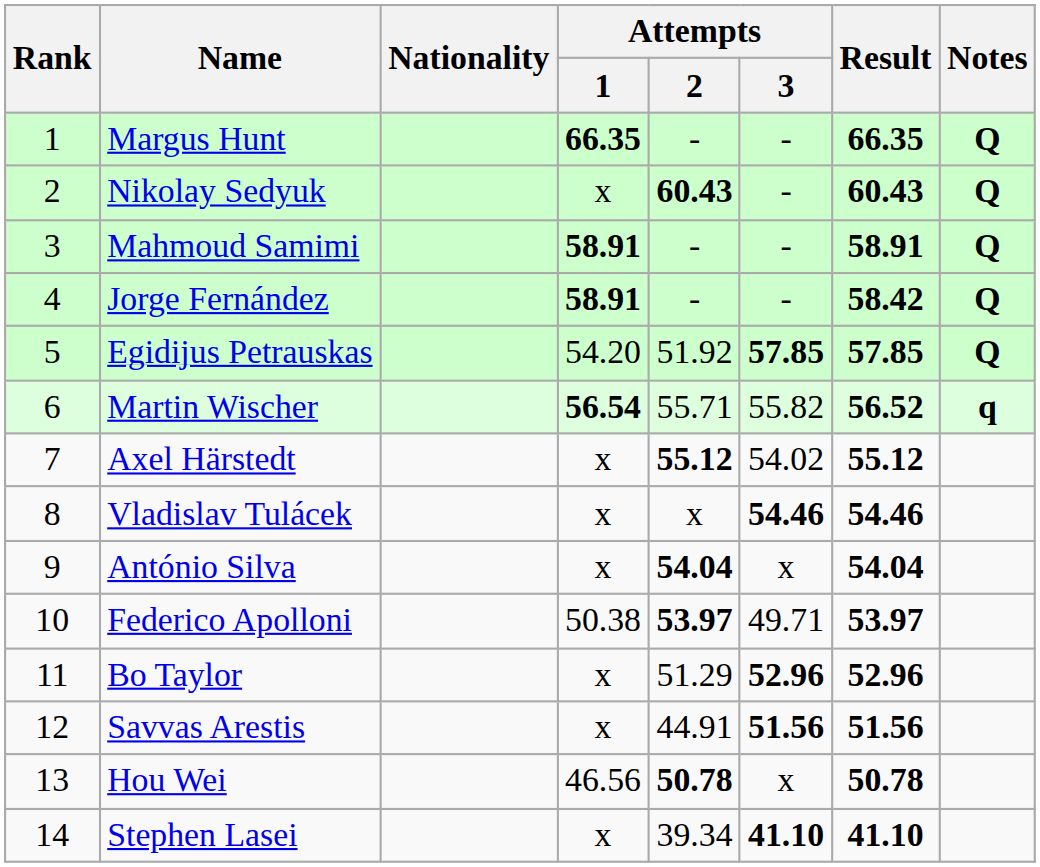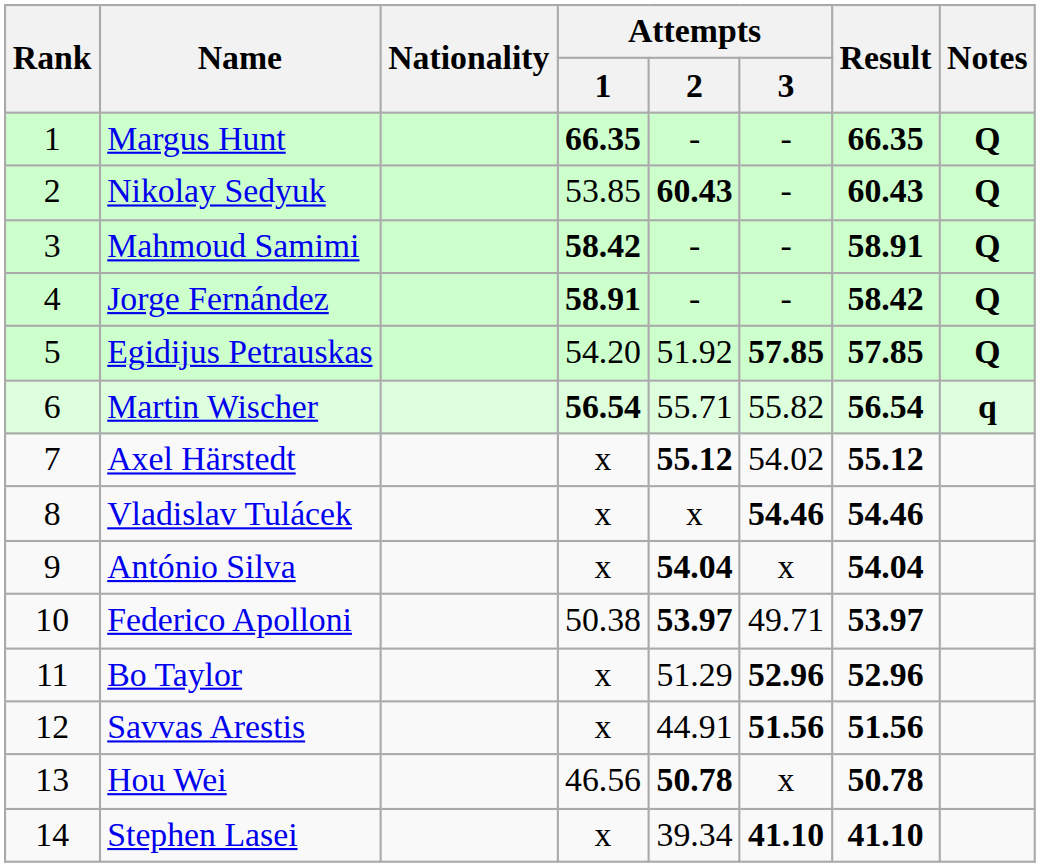 <table class="wikitable sortable" style="text-align:center">
 <tr>
 <th rowspan=2>Rank</th>
 <th rowspan=2>Name</th>
 <th rowspan=2>Nationality</th>
 <th colspan=3>Attempts</th>
 <th rowspan=2>Result</th>
 <th rowspan=2>Notes</th>
 </tr>
 <tr>
 <th>1</th>
 <th>2</th>
 <th>3</th>
 </tr>
 <tr bgcolor=ccffcc>
 <td>1</td>
 <td align=left><a href='#'>Margus Hunt</a></td>
 <td align=left></td>
 <td><strong>66.35</strong></td>
 <td>-</td>
 <td>-</td>
 <td><strong>66.35</strong></td>
 <td><strong>Q</strong></td>
 </tr>
 <tr bgcolor=ccffcc>
 <td>2</td>
 <td align=left><a href='#'>Nikolay Sedyuk</a></td>
 <td align=left></td>
-<td>x</td>
+<td>53.85</td>
 <td><strong>60.43</strong></td>
 <td>-</td>
 <td><strong>60.43</strong></td>
 <td><strong>Q</strong></td>
 </tr>
 <tr bgcolor=ccffcc>
 <td>3</td>
 <td align=left><a href='#'>Mahmoud Samimi</a></td>
 <td align=left></td>
-<td><strong>58.91</strong></td>
+<td><strong>58.42</strong></td>
 <td>-</td>
 <td>-</td>
 <td><strong>58.91</strong></td>
 <td><strong>Q</strong></td>
 </tr>
 <tr bgcolor=ccffcc>
 <td>4</td>
 <td align=left><a href='#'>Jorge Fernández</a></td>
 <td align=left></td>
 <td><strong>58.91</strong></td>
 <td>-</td>
 <td>-</td>
 <td><strong>58.42</strong></td>
 <td><strong>Q</strong></td>
 </tr>
 <tr bgcolor=ccffcc>
 <td>5</td>
 <td align=left><a href='#'>Egidijus Petrauskas</a></td>
 <td align=left></td>
 <td>54.20</td>
 <td>51.92</td>
 <td><strong>57.85</strong></td>
 <td><strong>57.85</strong></td>
 <td><strong>Q</strong></td>
 </tr>
 <tr bgcolor=ddffdd>
 <td>6</td>
 <td align=left><a href='#'>Martin Wischer</a></td>
 <td align=left></td>
 <td><strong>56.54</strong></td>
 <td>55.71</td>
 <td>55.82</td>
-<td><strong>56.52</strong></td>
+<td><strong>56.54</strong></td>
 <td><strong>q</strong></td>
 </tr>
 <tr>
 <td>7</td>
 <td align=left><a href='#'>Axel Härstedt</a></td>
 <td align=left></td>
 <td>x</td>
 <td><strong>55.12</strong></td>
 <td>54.02</td>
 <td><strong>55.12</strong></td>
 <td></td>
 </tr>
 <tr>
 <td>8</td>
 <td align=left><a href='#'>Vladislav Tulácek</a></td>
 <td align=left></td>
 <td>x</td>
 <td>x</td>
 <td><strong>54.46</strong></td>
 <td><strong>54.46</strong></td>
 <td></td>
 </tr>
 <tr>
 <td>9</td>
 <td align=left><a href='#'>António Silva</a></td>
 <td align=left></td>
 <td>x</td>
 <td><strong>54.04</strong></td>
 <td>x</td>
 <td><strong>54.04</strong></td>
 <td></td>
 </tr>
 <tr>
 <td>10</td>
 <td align=left><a href='#'>Federico Apolloni</a></td>
 <td align=left></td>
 <td>50.38</td>
 <td><strong>53.97</strong></td>
 <td>49.71</td>
 <td><strong>53.97</strong></td>
 <td></td>
 </tr>
 <tr>
 <td>11</td>
 <td align=left><a href='#'>Bo Taylor</a></td>
 <td align=left></td>
 <td>x</td>
 <td>51.29</td>
 <td><strong>52.96</strong></td>
 <td><strong>52.96</strong></td>
 <td></td>
 </tr>
 <tr>
 <td>12</td>
 <td align=left><a href='#'>Savvas Arestis</a></td>
 <td align=left></td>
 <td>x</td>
 <td>44.91</td>
 <td><strong>51.56</strong></td>
 <td><strong>51.56</strong></td>
 <td></td>
 </tr>
 <tr>
 <td>13</td>
 <td align=left><a href='#'>Hou Wei</a></td>
 <td align=left></td>
 <td>46.56</td>
 <td><strong>50.78</strong></td>
 <td>x</td>
 <td><strong>50.78</strong></td>
 <td></td>
 </tr>
 <tr>
 <td>14</td>
 <td align=left><a href='#'>Stephen Lasei</a></td>
 <td align=left></td>
 <td>x</td>
 <td>39.34</td>
 <td><strong>41.10</strong></td>
 <td><strong>41.10</strong></td>
 <td></td>
 </tr>
 </table>
